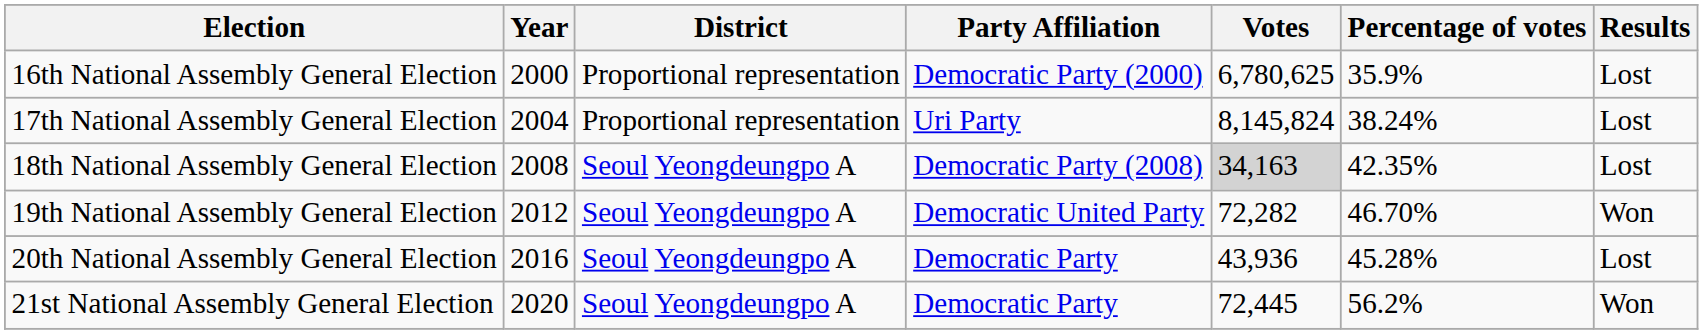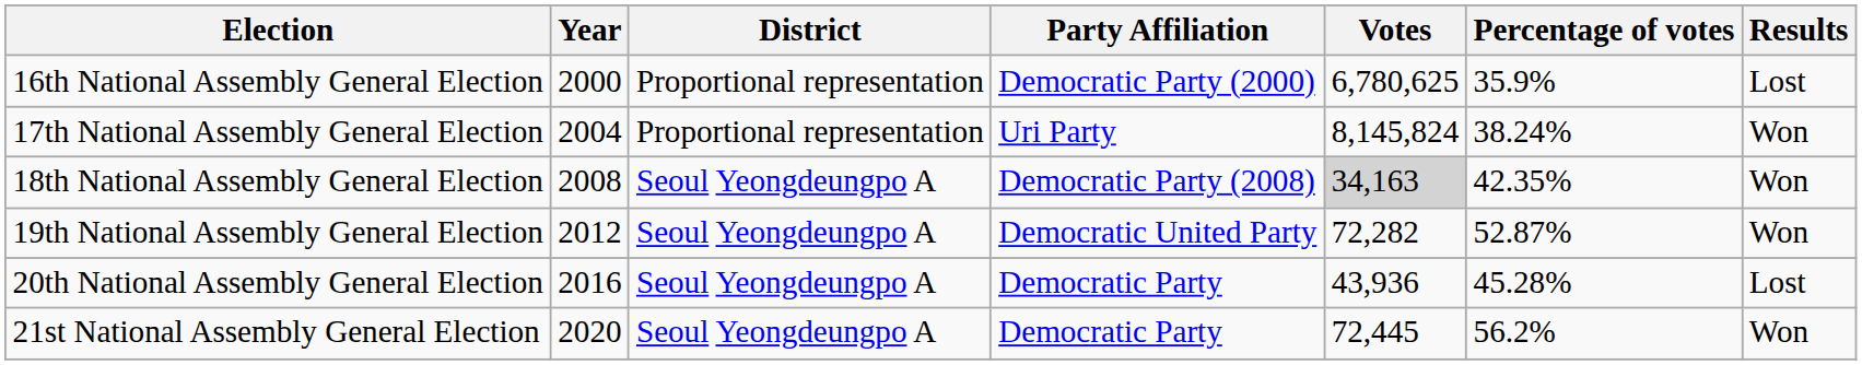 <table class="wikitable">
 <tr>
 <th>Election</th>
 <th>Year</th>
 <th>District</th>
 <th>Party Affiliation</th>
 <th>Votes</th>
 <th>Percentage of votes</th>
 <th>Results</th>
 </tr>
 <tr>
 <td>16th National Assembly General Election</td>
 <td>2000</td>
 <td>Proportional representation</td>
 <td><a href='#'>Democratic Party (2000)</a></td>
 <td>6,780,625</td>
 <td>35.9%</td>
 <td>Lost</td>
 </tr>
 <tr>
 <td>17th National Assembly General Election</td>
 <td>2004</td>
 <td>Proportional representation</td>
 <td><a href='#'>Uri Party</a></td>
 <td>8,145,824</td>
 <td>38.24%</td>
-<td>Lost</td>
+<td>Won</td>
 </tr>
 <tr>
 <td>18th National Assembly General Election</td>
 <td>2008</td>
 <td><a href='#'>Seoul</a> <a href='#'>Yeongdeungpo</a> A</td>
 <td><a href='#'>Democratic Party (2008)</a></td>
 <td style="background: lightgrey;">34,163</td>
 <td>42.35%</td>
-<td>Lost</td>
+<td>Won</td>
 </tr>
 <tr>
 <td>19th National Assembly General Election</td>
 <td>2012</td>
 <td><a href='#'>Seoul</a> <a href='#'>Yeongdeungpo</a> A</td>
 <td><a href='#'>Democratic United Party</a></td>
 <td>72,282</td>
-<td>46.70%</td>
+<td>52.87%</td>
 <td>Won</td>
 </tr>
 <tr>
 <td>20th National Assembly General Election</td>
 <td>2016</td>
 <td><a href='#'>Seoul</a> <a href='#'>Yeongdeungpo</a> A</td>
 <td><a href='#'>Democratic Party</a></td>
 <td>43,936</td>
 <td>45.28%</td>
 <td>Lost</td>
 </tr>
 <tr>
 <td>21st National Assembly General Election</td>
 <td>2020</td>
 <td><a href='#'>Seoul</a> <a href='#'>Yeongdeungpo</a> A</td>
 <td><a href='#'>Democratic Party</a></td>
 <td>72,445</td>
 <td>56.2%</td>
 <td>Won</td>
 </tr>
 </table>
